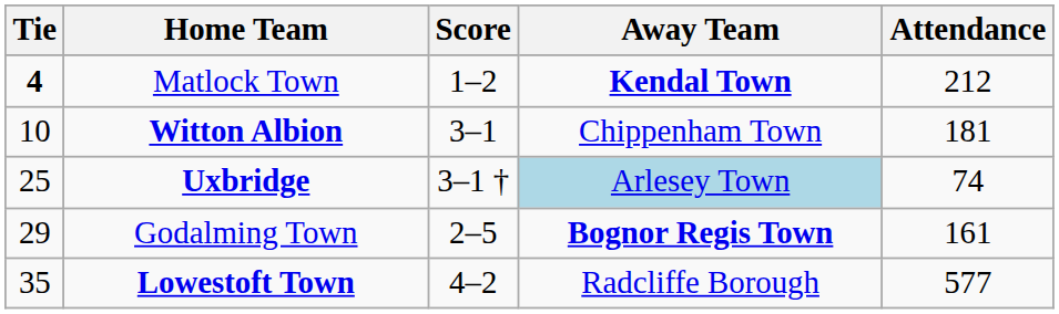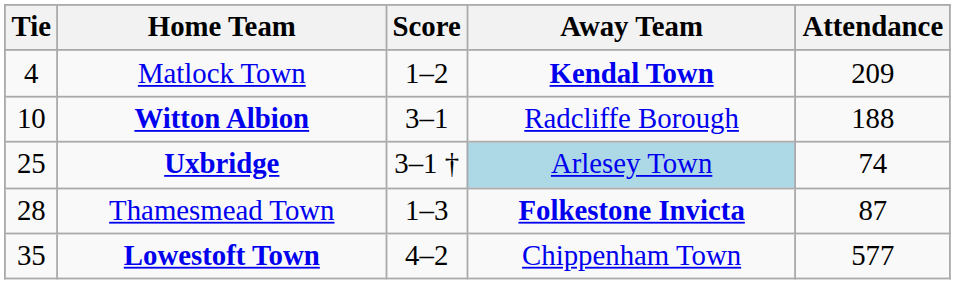 <table class="wikitable" style="text-align:center;">
 <tr>
 <th width=20>Tie</th>
 <th width=175>Home Team</th>
 <th width=20>Score</th>
 <th width=175>Away Team</th>
 <th width=20>Attendance</th>
 </tr>
 <tr>
-<td><strong>4</strong></td>
+<td>4</td>
 <td><a href='#'>Matlock Town</a></td>
 <td>1–2</td>
 <td><strong><a href='#'>Kendal Town</a></strong></td>
-<td>212</td>
+<td>209</td>
 </tr>
 <tr>
 <td>10</td>
 <td><strong><a href='#'>Witton Albion</a></strong></td>
 <td>3–1</td>
-<td><a href='#'>Chippenham Town</a></td>
-<td>181</td>
+<td><a href='#'>Radcliffe Borough</a></td>
+<td>188</td>
 </tr>
 <tr>
 <td>25</td>
 <td><strong><a href='#'>Uxbridge</a></strong></td>
 <td>3–1 †</td>
 <td style="background: lightblue;"><a href='#'>Arlesey Town</a></td>
 <td>74</td>
 </tr>
 <tr>
-<td>29</td>
-<td><a href='#'>Godalming Town</a></td>
-<td>2–5</td>
-<td><strong><a href='#'>Bognor Regis Town</a></strong></td>
-<td>161</td>
+<td>28</td>
+<td><a href='#'>Thamesmead Town</a></td>
+<td>1–3</td>
+<td><strong><a href='#'>Folkestone Invicta</a></strong></td>
+<td>87</td>
 </tr>
 <tr>
 <td>35</td>
 <td><strong><a href='#'>Lowestoft Town</a></strong></td>
 <td>4–2</td>
-<td><a href='#'>Radcliffe Borough</a></td>
+<td><a href='#'>Chippenham Town</a></td>
 <td>577</td>
 </tr>
 </table>
